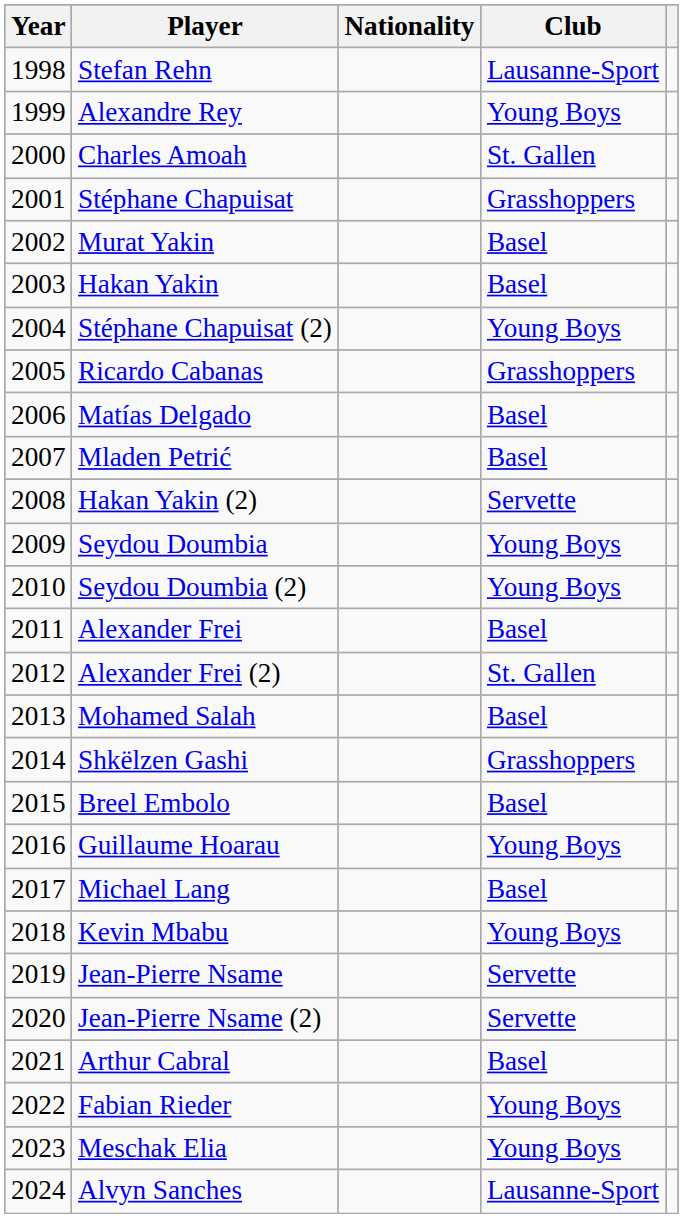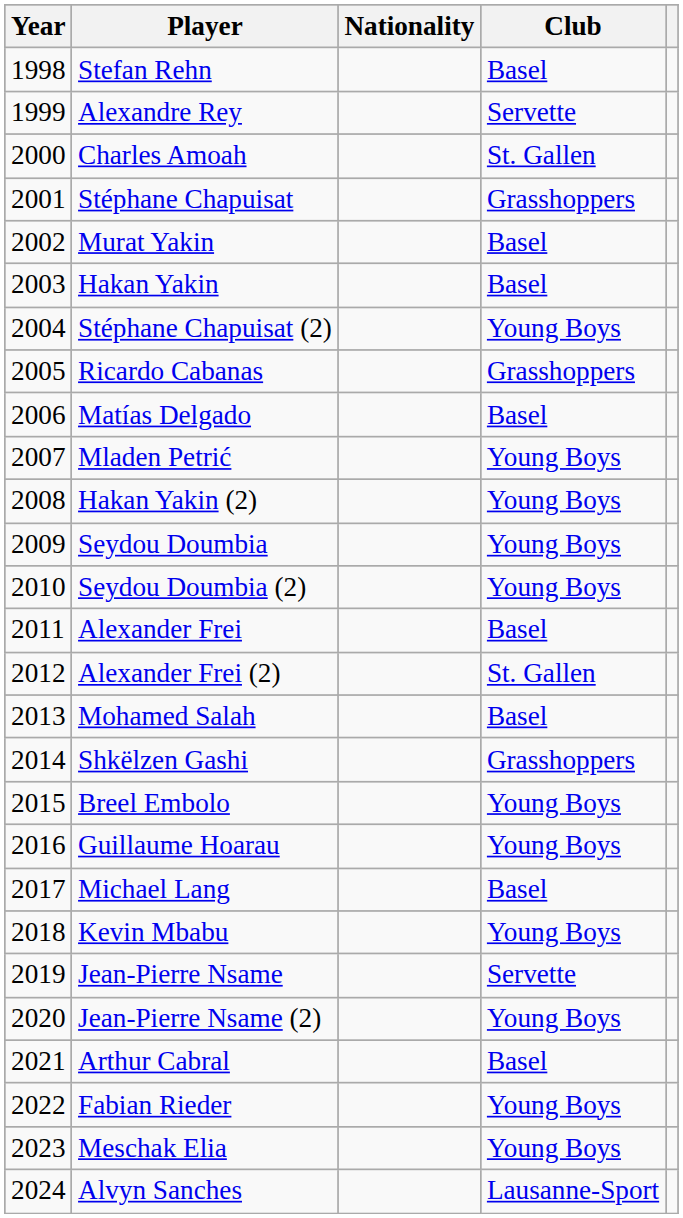 <table class="wikitable">
 <tr>
 <th>Year</th>
 <th>Player</th>
 <th>Nationality</th>
 <th>Club</th>
 <th></th>
 </tr>
 <tr>
 <td>1998</td>
 <td><a href='#'>Stefan Rehn</a></td>
 <td></td>
-<td><a href='#'>Lausanne-Sport</a></td>
+<td><a href='#'>Basel</a></td>
 <td></td>
 </tr>
 <tr>
 <td>1999</td>
 <td><a href='#'>Alexandre Rey</a></td>
 <td></td>
-<td><a href='#'>Young Boys</a></td>
+<td><a href='#'>Servette</a></td>
 <td></td>
 </tr>
 <tr>
 <td>2000</td>
 <td><a href='#'>Charles Amoah</a></td>
 <td></td>
 <td><a href='#'>St. Gallen</a></td>
 <td></td>
 </tr>
 <tr>
 <td>2001</td>
 <td><a href='#'>Stéphane Chapuisat</a></td>
 <td></td>
 <td><a href='#'>Grasshoppers</a></td>
 <td></td>
 </tr>
 <tr>
 <td>2002</td>
 <td><a href='#'>Murat Yakin</a></td>
 <td></td>
 <td><a href='#'>Basel</a></td>
 <td></td>
 </tr>
 <tr>
 <td>2003</td>
 <td><a href='#'>Hakan Yakin</a></td>
 <td></td>
 <td><a href='#'>Basel</a></td>
 <td></td>
 </tr>
 <tr>
 <td>2004</td>
 <td><a href='#'>Stéphane Chapuisat</a> (2)</td>
 <td></td>
 <td><a href='#'>Young Boys</a></td>
 <td></td>
 </tr>
 <tr>
 <td>2005</td>
 <td><a href='#'>Ricardo Cabanas</a></td>
 <td></td>
 <td><a href='#'>Grasshoppers</a></td>
 <td></td>
 </tr>
 <tr>
 <td>2006</td>
 <td><a href='#'>Matías Delgado</a></td>
 <td></td>
 <td><a href='#'>Basel</a></td>
 <td></td>
 </tr>
 <tr>
 <td>2007</td>
 <td><a href='#'>Mladen Petrić</a></td>
 <td></td>
-<td><a href='#'>Basel</a></td>
+<td><a href='#'>Young Boys</a></td>
 <td></td>
 </tr>
 <tr>
 <td>2008</td>
 <td><a href='#'>Hakan Yakin</a> (2)</td>
 <td></td>
-<td><a href='#'>Servette</a></td>
+<td><a href='#'>Young Boys</a></td>
 <td></td>
 </tr>
 <tr>
 <td>2009</td>
 <td><a href='#'>Seydou Doumbia</a></td>
 <td></td>
 <td><a href='#'>Young Boys</a></td>
 <td></td>
 </tr>
 <tr>
 <td>2010</td>
 <td><a href='#'>Seydou Doumbia</a> (2)</td>
 <td></td>
 <td><a href='#'>Young Boys</a></td>
 <td></td>
 </tr>
 <tr>
 <td>2011</td>
 <td><a href='#'>Alexander Frei</a></td>
 <td></td>
 <td><a href='#'>Basel</a></td>
 <td></td>
 </tr>
 <tr>
 <td>2012</td>
 <td><a href='#'>Alexander Frei</a> (2)</td>
 <td></td>
 <td><a href='#'>St. Gallen</a></td>
 <td></td>
 </tr>
 <tr>
 <td>2013</td>
 <td><a href='#'>Mohamed Salah</a></td>
 <td></td>
 <td><a href='#'>Basel</a></td>
 <td></td>
 </tr>
 <tr>
 <td>2014</td>
 <td><a href='#'>Shkëlzen Gashi</a></td>
 <td></td>
 <td><a href='#'>Grasshoppers</a></td>
 <td></td>
 </tr>
 <tr>
 <td>2015</td>
 <td><a href='#'>Breel Embolo</a></td>
 <td></td>
-<td><a href='#'>Basel</a></td>
+<td><a href='#'>Young Boys</a></td>
 <td></td>
 </tr>
 <tr>
 <td>2016</td>
 <td><a href='#'>Guillaume Hoarau</a></td>
 <td></td>
 <td><a href='#'>Young Boys</a></td>
 <td></td>
 </tr>
 <tr>
 <td>2017</td>
 <td><a href='#'>Michael Lang</a></td>
 <td></td>
 <td><a href='#'>Basel</a></td>
 <td></td>
 </tr>
 <tr>
 <td>2018</td>
 <td><a href='#'>Kevin Mbabu</a></td>
 <td></td>
 <td><a href='#'>Young Boys</a></td>
 <td></td>
 </tr>
 <tr>
 <td>2019</td>
 <td><a href='#'>Jean-Pierre Nsame</a></td>
 <td></td>
 <td><a href='#'>Servette</a></td>
 <td></td>
 </tr>
 <tr>
 <td>2020</td>
 <td><a href='#'>Jean-Pierre Nsame</a> (2)</td>
 <td></td>
-<td><a href='#'>Servette</a></td>
+<td><a href='#'>Young Boys</a></td>
 <td></td>
 </tr>
 <tr>
 <td>2021</td>
 <td><a href='#'>Arthur Cabral</a></td>
 <td></td>
 <td><a href='#'>Basel</a></td>
 <td></td>
 </tr>
 <tr>
 <td>2022</td>
 <td><a href='#'>Fabian Rieder</a></td>
 <td></td>
 <td><a href='#'>Young Boys</a></td>
 <td></td>
 </tr>
 <tr>
 <td>2023</td>
 <td><a href='#'>Meschak Elia</a></td>
 <td></td>
 <td><a href='#'>Young Boys</a></td>
 <td></td>
 </tr>
 <tr>
 <td>2024</td>
 <td><a href='#'>Alvyn Sanches</a></td>
 <td></td>
 <td><a href='#'>Lausanne-Sport</a></td>
 <td></td>
 </tr>
 </table>
